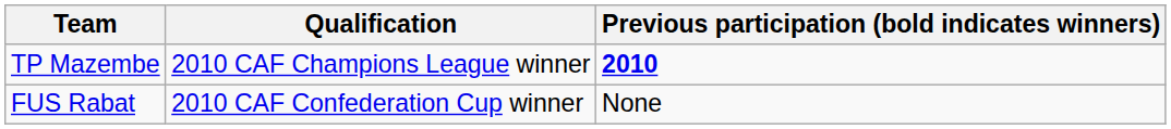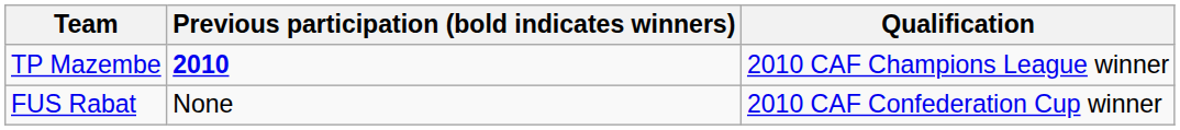 <table class="wikitable">
 <tr>
 <th>Team</th>
+<th>Previous participation (bold indicates winners)</th>
 <th>Qualification</th>
-<th>Previous participation (bold indicates winners)</th>
 </tr>
 <tr>
 <td> <a href='#'>TP Mazembe</a></td>
+<td><strong><a href='#'>2010</a></strong></td>
 <td><a href='#'>2010 CAF Champions League</a> winner</td>
-<td><strong><a href='#'>2010</a></strong></td>
 </tr>
 <tr>
 <td> <a href='#'>FUS Rabat</a></td>
+<td>None</td>
 <td><a href='#'>2010 CAF Confederation Cup</a> winner</td>
-<td>None</td>
 </tr>
 </table>
